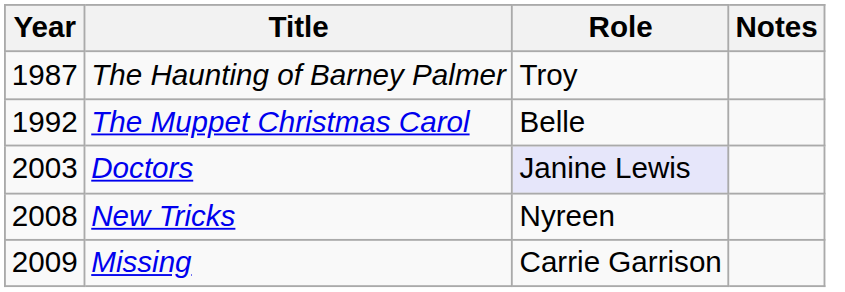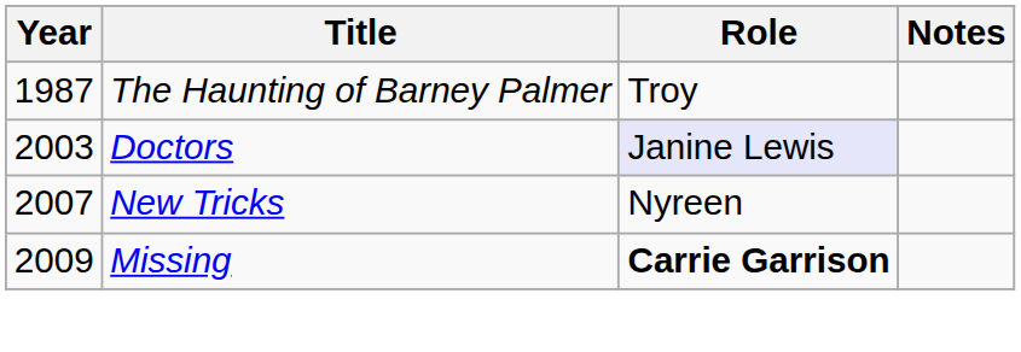 <table class="wikitable">
 <tr>
 <th>Year</th>
 <th>Title</th>
 <th>Role</th>
 <th>Notes</th>
 </tr>
 <tr>
 <td>1987</td>
 <td><em>The Haunting of Barney Palmer</em></td>
 <td>Troy</td>
 <td></td>
 </tr>
 <tr>
-<td>1992</td>
-<td><em><a href='#'>The Muppet Christmas Carol</a></em></td>
-<td>Belle</td>
-<td></td>
-</tr>
-<tr>
 <td>2003</td>
 <td><em><a href='#'>Doctors</a></em></td>
 <td style="background: lavender;">Janine Lewis</td>
 <td></td>
 </tr>
 <tr>
-<td>2008</td>
+<td>2007</td>
 <td><em><a href='#'>New Tricks</a></em></td>
 <td>Nyreen</td>
 <td></td>
 </tr>
 <tr>
 <td>2009</td>
 <td><em><a href='#'>Missing</a></em></td>
-<td>Carrie Garrison</td>
+<td><strong>Carrie Garrison</strong></td>
 <td></td>
 </tr>
 </table>
